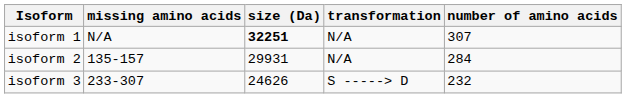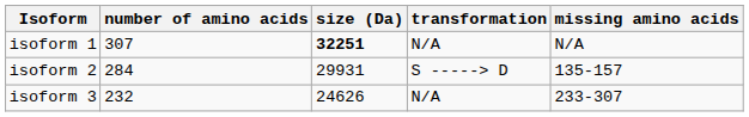 <table class="wikitable">
 <tr>
 <th>Isoform</th>
-<th>missing amino acids</th>
+<th>number of amino acids</th>
 <th>size (Da)</th>
 <th>transformation</th>
-<th>number of amino acids</th>
+<th>missing amino acids</th>
 </tr>
 <tr>
 <td>isoform 1</td>
-<td>N/A</td>
+<td>307</td>
 <td><strong>32251</strong></td>
 <td>N/A</td>
-<td>307</td>
+<td>N/A</td>
 </tr>
 <tr>
 <td>isoform 2</td>
+<td>284</td>
+<td>29931</td>
+<td>S -----> D</td>
 <td>135-157</td>
-<td>29931</td>
-<td>N/A</td>
-<td>284</td>
 </tr>
 <tr>
 <td>isoform 3</td>
+<td>232</td>
+<td>24626</td>
+<td>N/A</td>
 <td>233-307</td>
-<td>24626</td>
-<td>S -----> D</td>
-<td>232</td>
 </tr>
 </table>
